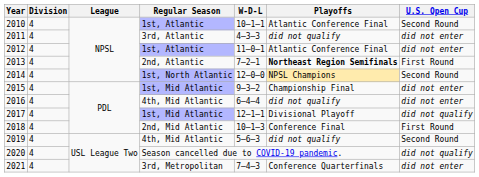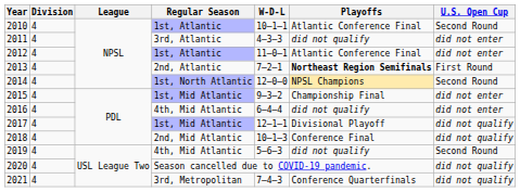 <table class="wikitable">
 <tr>
 <th>Year</th>
 <th>Division</th>
 <th>League</th>
 <th>Regular Season</th>
 <th>W-D-L</th>
 <th>Playoffs</th>
 <th><a href='#'>U.S. Open Cup</a></th>
 </tr>
 <tr>
 <td>2010</td>
 <td>4</td>
 <td style="text-align:center;" rowspan="5">NPSL</td>
 <td bgcolor="B3B7FF">1st, Atlantic</td>
 <td>10–1–1</td>
 <td>Atlantic Conference Final</td>
 <td>Second Round</td>
 </tr>
 <tr>
 <td>2011</td>
 <td>4</td>
 <td>3rd, Atlantic</td>
 <td>4–3–3</td>
 <td><em>did not qualify</em></td>
 <td><em>did not enter</em></td>
 </tr>
 <tr>
 <td>2012</td>
 <td>4</td>
 <td bgcolor="B3B7FF">1st, Atlantic</td>
 <td>11–0–1</td>
 <td>Atlantic Conference Final</td>
 <td><em>did not enter</em></td>
 </tr>
 <tr>
 <td>2013</td>
 <td>4</td>
 <td>2nd, Atlantic</td>
 <td>7–2–1</td>
 <td><strong>Northeast Region Semifinals</strong></td>
 <td>First Round</td>
 </tr>
 <tr>
 <td>2014</td>
 <td>4</td>
 <td bgcolor="B3B7FF">1st, North Atlantic</td>
 <td>12–0–0</td>
 <td bgcolor="FFEBAD">NPSL Champions</td>
 <td>Second Round</td>
 </tr>
 <tr>
 <td>2015</td>
 <td>4</td>
 <td style="text-align:center;" rowspan="4">PDL</td>
 <td bgcolor="B3B7FF">1st, Mid Atlantic</td>
 <td>9–3–2</td>
 <td>Championship Final</td>
 <td><em>did not enter</em></td>
 </tr>
 <tr>
 <td>2016</td>
 <td>4</td>
 <td>4th, Mid Atlantic</td>
 <td>6–4–4</td>
 <td><em>did not qualify</em></td>
 <td><em>did not enter</em></td>
 </tr>
 <tr>
 <td>2017</td>
 <td>4</td>
 <td bgcolor="B3B7FF">1st, Mid Atlantic</td>
 <td>12–1–1</td>
 <td>Divisional Playoff</td>
 <td><em>did not qualify</em></td>
 </tr>
 <tr>
 <td>2018</td>
 <td>4</td>
 <td>2nd, Mid Atlantic</td>
 <td>10–1–3</td>
 <td>Conference Final</td>
-<td>First Round</td>
+<td><em>did not qualify</em></td>
 </tr>
 <tr>
 <td>2019</td>
 <td>4</td>
 <td style="text-align:center;" rowspan="3">USL League Two</td>
 <td>4th, Mid Atlantic</td>
 <td>5–6–3</td>
 <td><em>did not qualify</em></td>
 <td>Second Round</td>
 </tr>
 <tr>
 <td>2020</td>
 <td>4</td>
 <td colspan="3">Season cancelled due to <a href='#'>COVID-19 pandemic</a>.</td>
 <td><em>did not qualify</em></td>
 </tr>
 <tr>
 <td>2021</td>
 <td>4</td>
 <td>3rd, Metropolitan</td>
 <td>7–4–3</td>
 <td>Conference Quarterfinals</td>
-<td><em>did not enter</em></td>
+<td><em>did not qualify</em></td>
 </tr>
 </table>
